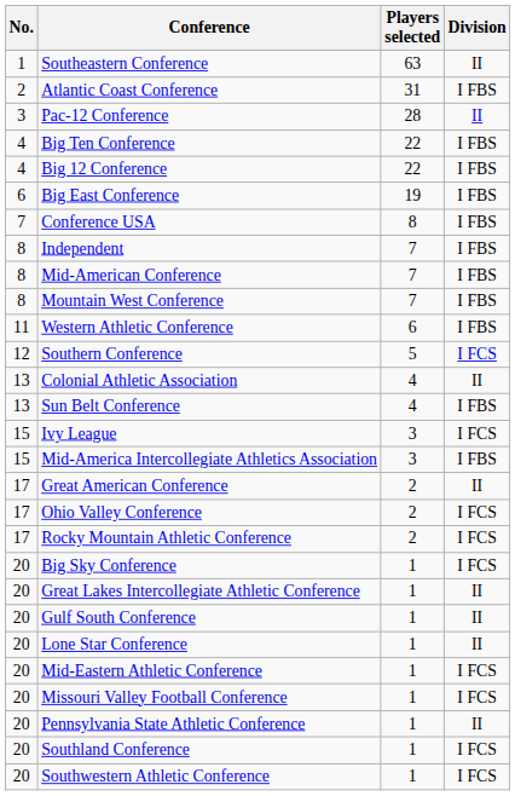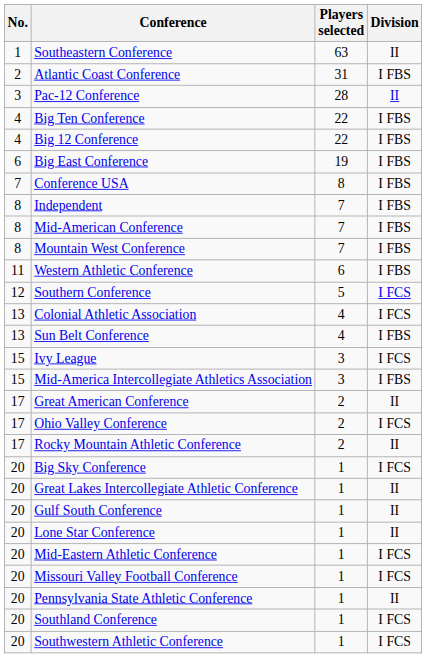 <table class="wikitable">
 <tr>
 <th>No.</th>
 <th>Conference</th>
 <th>Players<br>selected</th>
 <th>Division</th>
 </tr>
 <tr align=center>
 <td>1</td>
 <td align=left><a href='#'>Southeastern Conference</a></td>
 <td>63</td>
 <td>II</td>
 </tr>
 <tr align=center>
 <td>2</td>
 <td align=left><a href='#'>Atlantic Coast Conference</a></td>
 <td>31</td>
 <td>I FBS</td>
 </tr>
 <tr align=center>
 <td>3</td>
 <td align=left><a href='#'>Pac-12 Conference</a></td>
 <td>28</td>
 <td><a href='#'>II</a></td>
 </tr>
 <tr align=center>
 <td>4</td>
 <td align=left><a href='#'>Big Ten Conference</a></td>
 <td>22</td>
 <td>I FBS</td>
 </tr>
 <tr align=center>
 <td>4</td>
 <td align=left><a href='#'>Big 12 Conference</a></td>
 <td>22</td>
 <td>I FBS</td>
 </tr>
 <tr align=center>
 <td>6</td>
 <td align=left><a href='#'>Big East Conference</a></td>
 <td>19</td>
 <td>I FBS</td>
 </tr>
 <tr align=center>
 <td>7</td>
 <td align=left><a href='#'>Conference USA</a></td>
 <td>8</td>
 <td>I FBS</td>
 </tr>
 <tr align=center>
 <td>8</td>
 <td align=left><a href='#'>Independent</a></td>
 <td>7</td>
 <td>I FBS</td>
 </tr>
 <tr align=center>
 <td>8</td>
 <td align=left><a href='#'>Mid-American Conference</a></td>
 <td>7</td>
 <td>I FBS</td>
 </tr>
 <tr align=center>
 <td>8</td>
 <td align=left><a href='#'>Mountain West Conference</a></td>
 <td>7</td>
 <td>I FBS</td>
 </tr>
 <tr align=center>
 <td>11</td>
 <td align=left><a href='#'>Western Athletic Conference</a></td>
 <td>6</td>
 <td>I FBS</td>
 </tr>
 <tr align=center>
 <td>12</td>
 <td align=left><a href='#'>Southern Conference</a></td>
 <td>5</td>
 <td><a href='#'>I FCS</a></td>
 </tr>
 <tr align=center>
 <td>13</td>
 <td align=left><a href='#'>Colonial Athletic Association</a></td>
 <td>4</td>
-<td>II</td>
+<td>I FCS</td>
 </tr>
 <tr align=center>
 <td>13</td>
 <td align=left><a href='#'>Sun Belt Conference</a></td>
 <td>4</td>
 <td>I FBS</td>
 </tr>
 <tr align=center>
 <td>15</td>
 <td align=left><a href='#'>Ivy League</a></td>
 <td>3</td>
 <td>I FCS</td>
 </tr>
 <tr align=center>
 <td>15</td>
 <td align=left><a href='#'>Mid-America Intercollegiate Athletics Association</a></td>
 <td>3</td>
 <td>I FBS</td>
 </tr>
 <tr align=center>
 <td>17</td>
 <td align=left><a href='#'>Great American Conference</a></td>
 <td>2</td>
 <td>II</td>
 </tr>
 <tr align=center>
 <td>17</td>
 <td align=left><a href='#'>Ohio Valley Conference</a></td>
 <td>2</td>
 <td>I FCS</td>
 </tr>
 <tr align=center>
 <td>17</td>
 <td align=left><a href='#'>Rocky Mountain Athletic Conference</a></td>
 <td>2</td>
-<td>I FCS</td>
+<td>II</td>
 </tr>
 <tr align=center>
 <td>20</td>
 <td align=left><a href='#'>Big Sky Conference</a></td>
 <td>1</td>
 <td>I FCS</td>
 </tr>
 <tr align=center>
 <td>20</td>
 <td align=left><a href='#'>Great Lakes Intercollegiate Athletic Conference</a></td>
 <td>1</td>
 <td>II</td>
 </tr>
 <tr align=center>
 <td>20</td>
 <td align=left><a href='#'>Gulf South Conference</a></td>
 <td>1</td>
 <td>II</td>
 </tr>
 <tr align=center>
 <td>20</td>
 <td align=left><a href='#'>Lone Star Conference</a></td>
 <td>1</td>
 <td>II</td>
 </tr>
 <tr align=center>
 <td>20</td>
 <td align=left><a href='#'>Mid-Eastern Athletic Conference</a></td>
 <td>1</td>
 <td>I FCS</td>
 </tr>
 <tr align=center>
 <td>20</td>
 <td align=left><a href='#'>Missouri Valley Football Conference</a></td>
 <td>1</td>
 <td>I FCS</td>
 </tr>
 <tr align=center>
 <td>20</td>
 <td align=left><a href='#'>Pennsylvania State Athletic Conference</a></td>
 <td>1</td>
 <td>II</td>
 </tr>
 <tr align=center>
 <td>20</td>
 <td align=left><a href='#'>Southland Conference</a></td>
 <td>1</td>
 <td>I FCS</td>
 </tr>
 <tr align=center>
 <td>20</td>
 <td align=left><a href='#'>Southwestern Athletic Conference</a></td>
 <td>1</td>
 <td>I FCS</td>
 </tr>
 </table>
